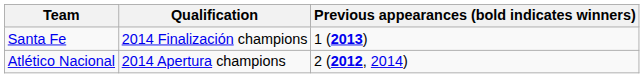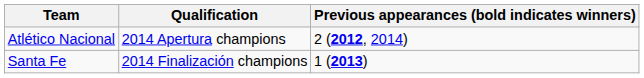 <table class="wikitable">
 <tr>
 <th>Team</th>
 <th>Qualification</th>
 <th>Previous appearances (bold indicates winners)</th>
 </tr>
 <tr>
+<td><a href='#'>Atlético Nacional</a></td>
+<td><a href='#'>2014 Apertura</a> champions</td>
+<td>2 (<strong><a href='#'>2012</a></strong>, <a href='#'>2014</a>)</td>
+</tr>
+<tr>
 <td><a href='#'>Santa Fe</a></td>
 <td><a href='#'>2014 Finalización</a> champions</td>
 <td>1 (<strong><a href='#'>2013</a></strong>)</td>
 </tr>
-<tr>
-<td><a href='#'>Atlético Nacional</a></td>
-<td><a href='#'>2014 Apertura</a> champions</td>
-<td>2 (<strong><a href='#'>2012</a></strong>, <a href='#'>2014</a>)</td>
-</tr>
 </table>
